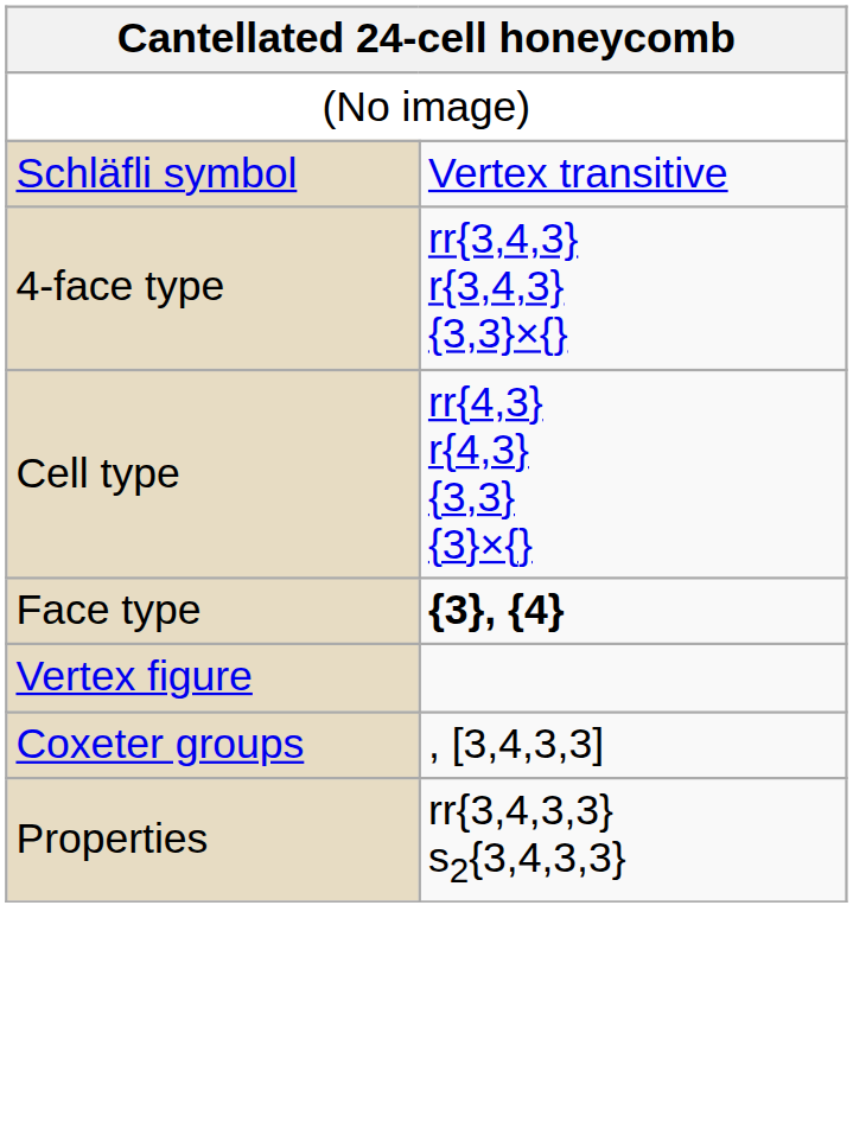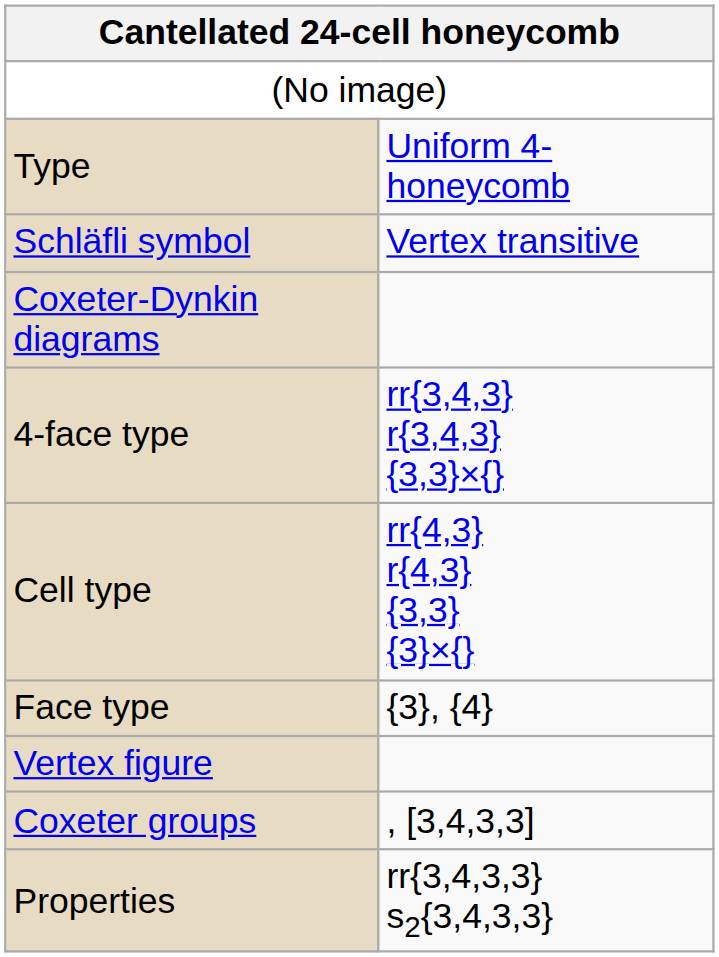 <table class="wikitable" align="right" style="margin-left:10px" width="320">
 <tr>
 <th bgcolor=#e7dcc3 colspan=2>Cantellated 24-cell honeycomb</th>
 </tr>
 <tr>
 <td bgcolor=#ffffff align=center colspan=2>(No image)</td>
 </tr>
 <tr>
+<td bgcolor=#e7dcc3>Type</td>
+<td><a href='#'>Uniform 4-honeycomb</a></td>
+</tr>
+<tr>
 <td bgcolor=#e7dcc3><a href='#'>Schläfli symbol</a></td>
 <td><a href='#'>Vertex transitive</a></td>
+</tr>
+<tr>
+<td bgcolor=#e7dcc3><a href='#'>Coxeter-Dynkin diagrams</a></td>
+<td><br></td>
 </tr>
 <tr>
 <td bgcolor=#e7dcc3>4-face type</td>
 <td><a href='#'>rr{3,4,3}</a> <br><a href='#'>r{3,4,3}</a> <br><a href='#'>{3,3}×{}</a> </td>
 </tr>
 <tr>
 <td bgcolor=#e7dcc3>Cell type</td>
 <td><a href='#'>rr{4,3}</a><br><a href='#'>r{4,3}</a><br><a href='#'>{3,3}</a><br><a href='#'>{3}×{}</a></td>
 </tr>
 <tr>
 <td bgcolor=#e7dcc3>Face type</td>
-<td><strong>{3}, {4}</strong></td>
+<td>{3}, {4}</td>
 </tr>
 <tr>
 <td bgcolor=#e7dcc3><a href='#'>Vertex figure</a></td>
 <td></td>
 </tr>
 <tr>
 <td bgcolor=#e7dcc3><a href='#'>Coxeter groups</a></td>
 <td>, [3,4,3,3]</td>
 </tr>
 <tr>
 <td bgcolor=#e7dcc3>Properties</td>
 <td>rr{3,4,3,3}<br>s<sub>2</sub>{3,4,3,3}</td>
 </tr>
 </table>
